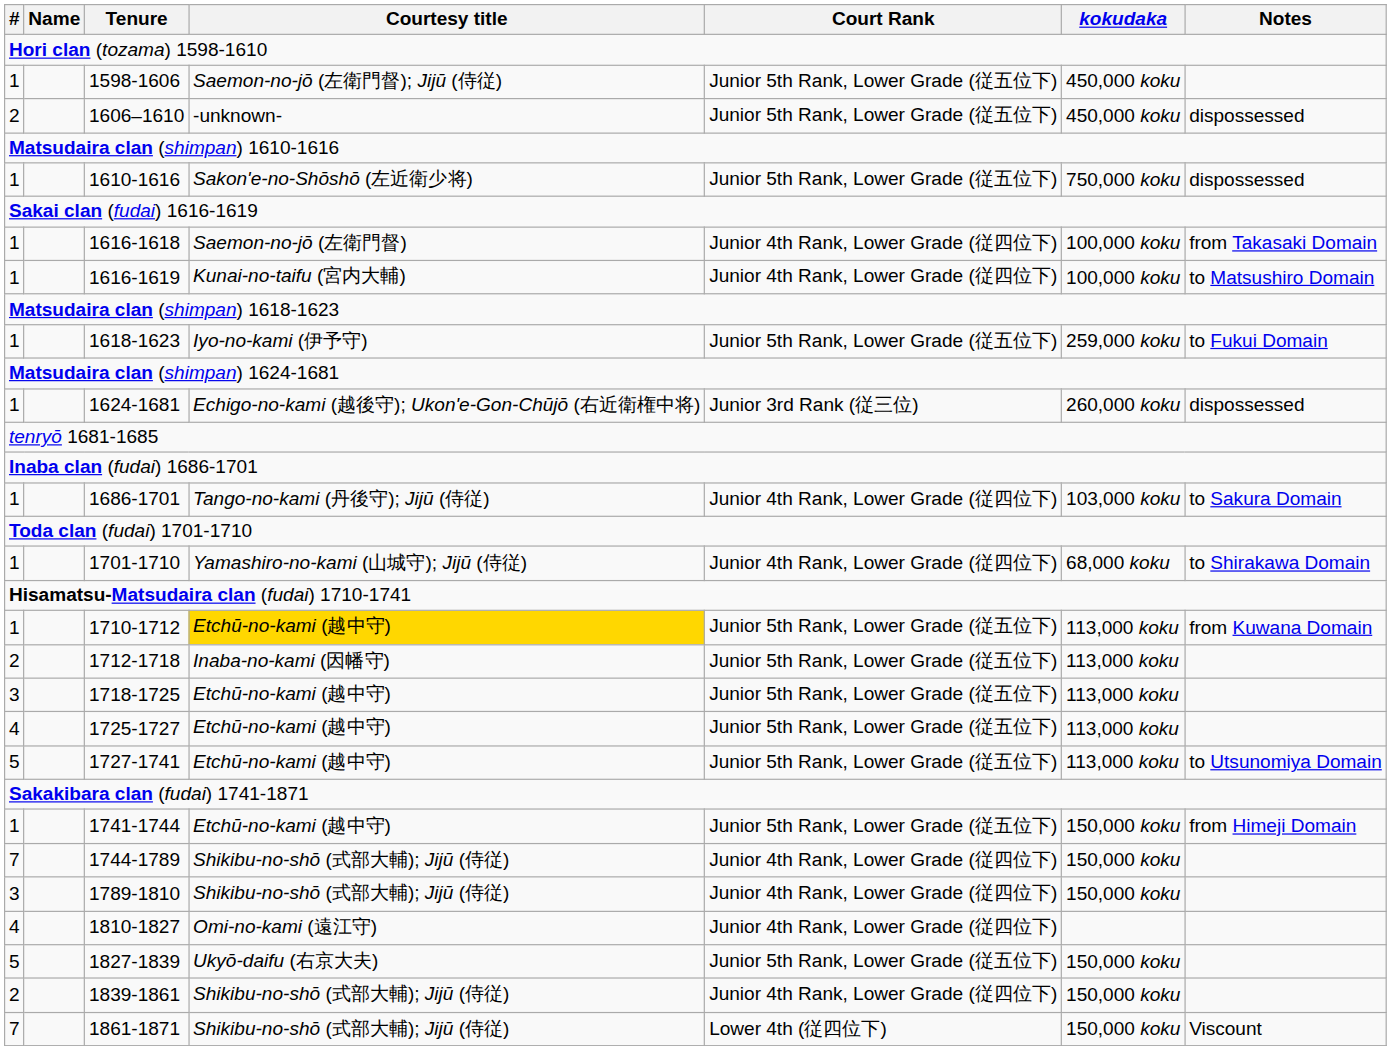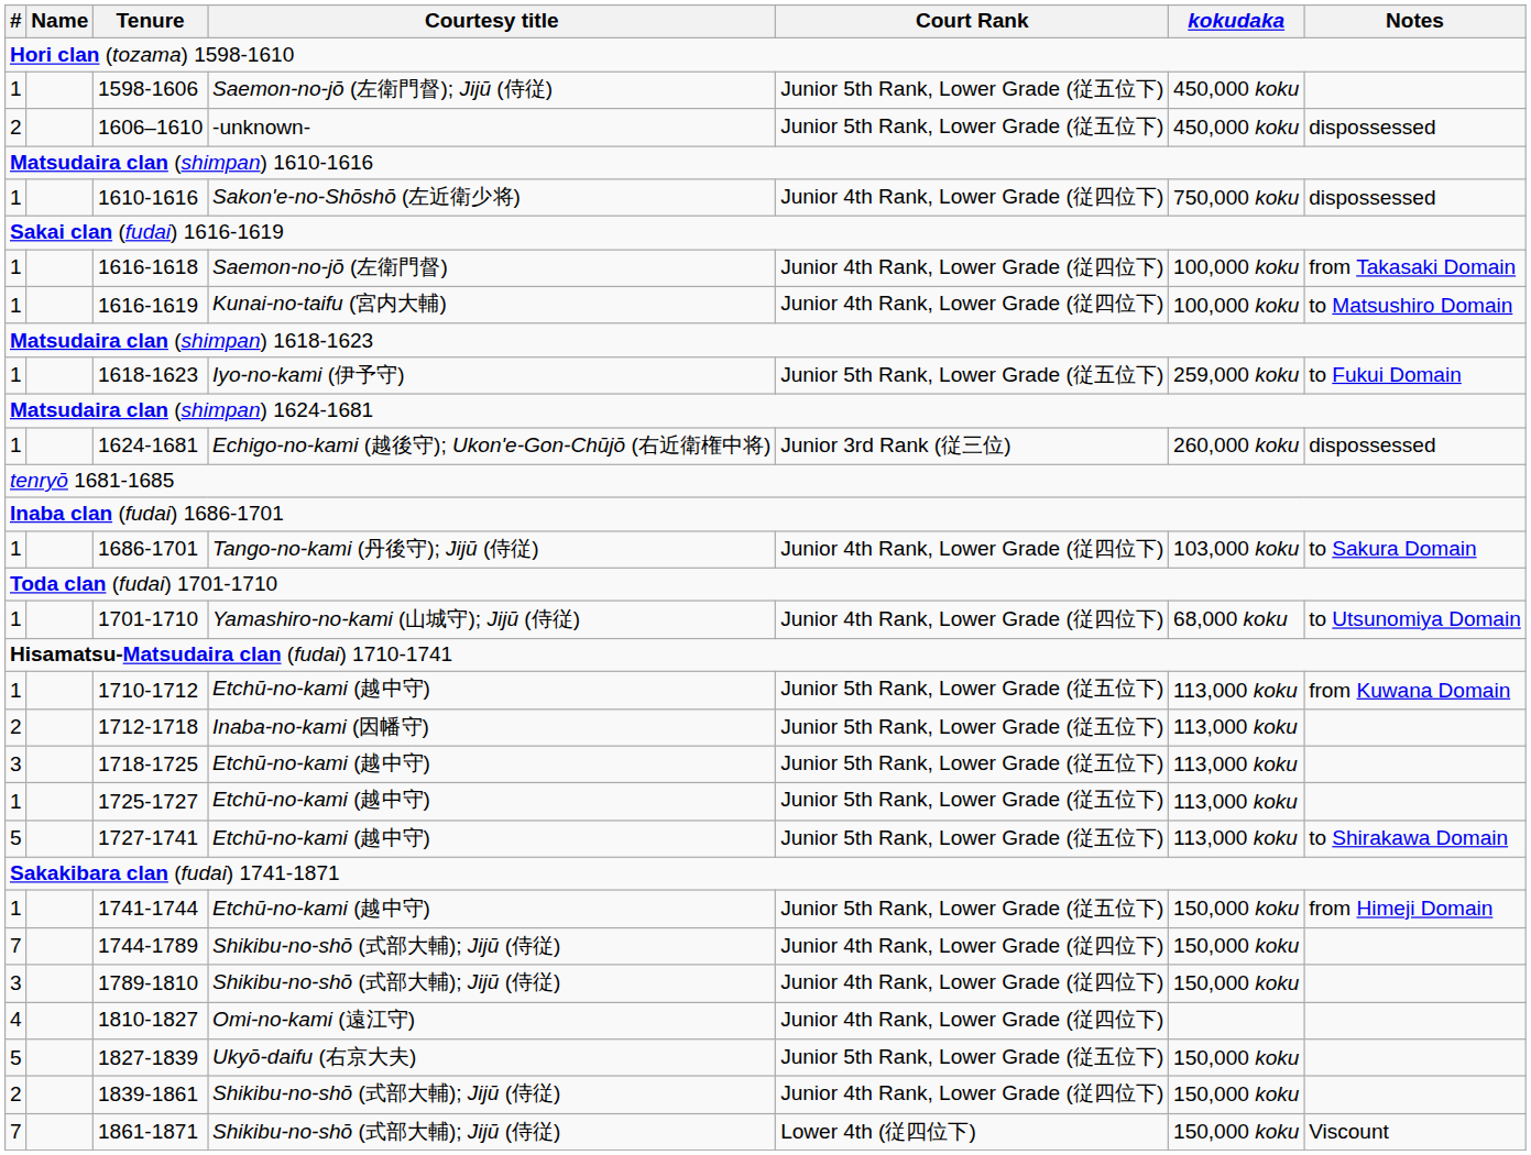 <table class=wikitable>
 <tr>
 <th>#</th>
 <th>Name</th>
 <th>Tenure</th>
 <th>Courtesy title</th>
 <th>Court Rank</th>
 <th><em><a href='#'>kokudaka</a></em></th>
 <th>Notes</th>
 </tr>
 <tr>
 <td colspan=7> <strong><a href='#'>Hori clan</a></strong> (<em>tozama</em>) 1598-1610</td>
 </tr>
 <tr>
 <td>1</td>
 <td></td>
 <td>1598-1606</td>
 <td><em>Saemon-no-jō</em> (左衛門督); <em>Jijū</em> (侍従)</td>
 <td>Junior 5th Rank, Lower Grade (従五位下)</td>
 <td>450,000 <em>koku</em></td>
 <td></td>
 </tr>
 <tr>
 <td>2</td>
 <td></td>
 <td>1606–1610</td>
 <td>-unknown-</td>
 <td>Junior 5th Rank, Lower Grade (従五位下)</td>
 <td>450,000 <em>koku</em></td>
 <td>dispossessed</td>
 </tr>
 <tr>
 <td colspan=7> <strong><a href='#'>Matsudaira clan</a></strong> (<em><a href='#'>shimpan</a></em>) 1610-1616</td>
 </tr>
 <tr>
 <td>1</td>
 <td></td>
 <td>1610-1616</td>
 <td><em>Sakon'e-no-Shōshō</em> (左近衛少将)</td>
-<td>Junior 5th Rank, Lower Grade (従五位下)</td>
+<td>Junior 4th Rank, Lower Grade (従四位下)</td>
 <td>750,000 <em>koku</em></td>
 <td>dispossessed</td>
 </tr>
 <tr>
 <td colspan=7> <strong><a href='#'>Sakai clan</a></strong> (<em><a href='#'>fudai</a></em>) 1616-1619</td>
 </tr>
 <tr>
 <td>1</td>
 <td></td>
 <td>1616-1618</td>
 <td><em>Saemon-no-jō</em> (左衛門督)</td>
 <td>Junior 4th Rank, Lower Grade (従四位下)</td>
 <td>100,000 <em>koku</em></td>
 <td>from <a href='#'>Takasaki Domain</a></td>
 </tr>
 <tr>
 <td>1</td>
 <td></td>
 <td>1616-1619</td>
 <td><em>Kunai-no-taifu</em> (宮内大輔)</td>
 <td>Junior 4th Rank, Lower Grade (従四位下)</td>
 <td>100,000 <em>koku</em></td>
 <td>to <a href='#'>Matsushiro Domain</a></td>
 </tr>
 <tr>
 <td colspan=7> <strong><a href='#'>Matsudaira clan</a></strong> (<em><a href='#'>shimpan</a></em>) 1618-1623</td>
 </tr>
 <tr>
 <td>1</td>
 <td></td>
 <td>1618-1623</td>
 <td><em>Iyo-no-kami</em> (伊予守)</td>
 <td>Junior 5th Rank, Lower Grade (従五位下)</td>
 <td>259,000 <em>koku</em></td>
 <td>to <a href='#'>Fukui Domain</a></td>
 </tr>
 <tr>
 <td colspan=7> <strong><a href='#'>Matsudaira clan</a></strong> (<em><a href='#'>shimpan</a></em>) 1624-1681</td>
 </tr>
 <tr>
 <td>1</td>
 <td></td>
 <td>1624-1681</td>
 <td><em>Echigo-no-kami</em> (越後守); <em>Ukon'e-Gon-Chūjō</em> (右近衛権中将)</td>
 <td>Junior 3rd Rank (従三位)</td>
 <td>260,000 <em>koku</em></td>
 <td>dispossessed</td>
 </tr>
 <tr>
 <td colspan=7> <em><a href='#'>tenryō</a></em> 1681-1685</td>
 </tr>
 <tr>
 <td colspan=7> <strong><a href='#'>Inaba clan</a></strong> (<em>fudai</em>) 1686-1701</td>
 </tr>
 <tr>
 <td>1</td>
 <td></td>
 <td>1686-1701</td>
 <td><em>Tango-no-kami</em> (丹後守); <em>Jijū</em> (侍従)</td>
 <td>Junior 4th Rank, Lower Grade (従四位下)</td>
 <td>103,000 <em>koku</em></td>
 <td>to <a href='#'>Sakura Domain</a></td>
 </tr>
 <tr>
 <td colspan=7> <strong><a href='#'>Toda clan</a></strong> (<em>fudai</em>) 1701-1710</td>
 </tr>
 <tr>
 <td>1</td>
 <td></td>
 <td>1701-1710</td>
 <td><em>Yamashiro-no-kami</em> (山城守); <em>Jijū</em> (侍従)</td>
 <td>Junior 4th Rank, Lower Grade (従四位下)</td>
 <td>68,000 <em>koku</em></td>
-<td>to <a href='#'>Shirakawa Domain</a></td>
+<td>to <a href='#'>Utsunomiya Domain</a></td>
 </tr>
 <tr>
 <td colspan=7> <strong>Hisamatsu-<a href='#'>Matsudaira clan</a></strong> (<em>fudai</em>) 1710-1741</td>
 </tr>
 <tr>
 <td>1</td>
 <td></td>
 <td>1710-1712</td>
-<td style="background: gold;"><em>Etchū-no-kami</em> (越中守)</td>
+<td><em>Etchū-no-kami</em> (越中守)</td>
 <td>Junior 5th Rank, Lower Grade (従五位下)</td>
 <td>113,000 <em>koku</em></td>
 <td>from <a href='#'>Kuwana Domain</a></td>
 </tr>
 <tr>
 <td>2</td>
 <td></td>
 <td>1712-1718</td>
 <td><em>Inaba-no-kami</em> (因幡守)</td>
 <td>Junior 5th Rank, Lower Grade (従五位下)</td>
 <td>113,000 <em>koku</em></td>
 <td></td>
 </tr>
 <tr>
 <td>3</td>
 <td></td>
 <td>1718-1725</td>
 <td><em>Etchū-no-kami</em> (越中守)</td>
 <td>Junior 5th Rank, Lower Grade (従五位下)</td>
 <td>113,000 <em>koku</em></td>
 <td></td>
 </tr>
 <tr>
-<td>4</td>
+<td>1</td>
 <td></td>
 <td>1725-1727</td>
 <td><em>Etchū-no-kami</em> (越中守)</td>
 <td>Junior 5th Rank, Lower Grade (従五位下)</td>
 <td>113,000 <em>koku</em></td>
 <td></td>
 </tr>
 <tr>
 <td>5</td>
 <td></td>
 <td>1727-1741</td>
 <td><em>Etchū-no-kami</em> (越中守)</td>
 <td>Junior 5th Rank, Lower Grade (従五位下)</td>
 <td>113,000 <em>koku</em></td>
-<td>to <a href='#'>Utsunomiya Domain</a></td>
+<td>to <a href='#'>Shirakawa Domain</a></td>
 </tr>
 <tr>
 <td colspan=7> <strong><a href='#'>Sakakibara clan</a></strong> (<em>fudai</em>) 1741-1871</td>
 </tr>
 <tr>
 <td>1</td>
 <td></td>
 <td>1741-1744</td>
 <td><em>Etchū-no-kami</em> (越中守)</td>
 <td>Junior 5th Rank, Lower Grade (従五位下)</td>
 <td>150,000 <em>koku</em></td>
 <td>from <a href='#'>Himeji Domain</a></td>
 </tr>
 <tr>
 <td>7</td>
 <td></td>
 <td>1744-1789</td>
 <td><em>Shikibu-no-shō</em> (式部大輔); <em>Jijū</em> (侍従)</td>
 <td>Junior 4th Rank, Lower Grade (従四位下)</td>
 <td>150,000 <em>koku</em></td>
 <td></td>
 </tr>
 <tr>
 <td>3</td>
 <td></td>
 <td>1789-1810</td>
 <td><em>Shikibu-no-shō</em> (式部大輔); <em>Jijū</em> (侍従)</td>
 <td>Junior 4th Rank, Lower Grade (従四位下)</td>
 <td>150,000 <em>koku</em></td>
 <td></td>
 </tr>
 <tr>
 <td>4</td>
 <td></td>
 <td>1810-1827</td>
 <td><em>Omi-no-kami</em> (遠江守)</td>
 <td>Junior 4th Rank, Lower Grade (従四位下)</td>
 <td 150,000 ></td>
 </tr>
 <tr>
 <td>5</td>
 <td></td>
 <td>1827-1839</td>
 <td><em>Ukyō-daifu</em> (右京大夫)</td>
 <td>Junior 5th Rank, Lower Grade (従五位下)</td>
 <td>150,000 <em>koku</em></td>
 <td></td>
 </tr>
 <tr>
 <td>2</td>
 <td></td>
 <td>1839-1861</td>
 <td><em>Shikibu-no-shō</em> (式部大輔); <em>Jijū</em> (侍従)</td>
 <td>Junior 4th Rank, Lower Grade (従四位下)</td>
 <td>150,000 <em>koku</em></td>
 <td></td>
 </tr>
 <tr>
 <td>7</td>
 <td></td>
 <td>1861-1871</td>
 <td><em>Shikibu-no-shō</em> (式部大輔); <em>Jijū</em> (侍従)</td>
 <td>Lower 4th (従四位下)</td>
 <td>150,000 <em>koku</em></td>
 <td>Viscount</td>
 </tr>
 <tr>
 </tr>
 </table>
